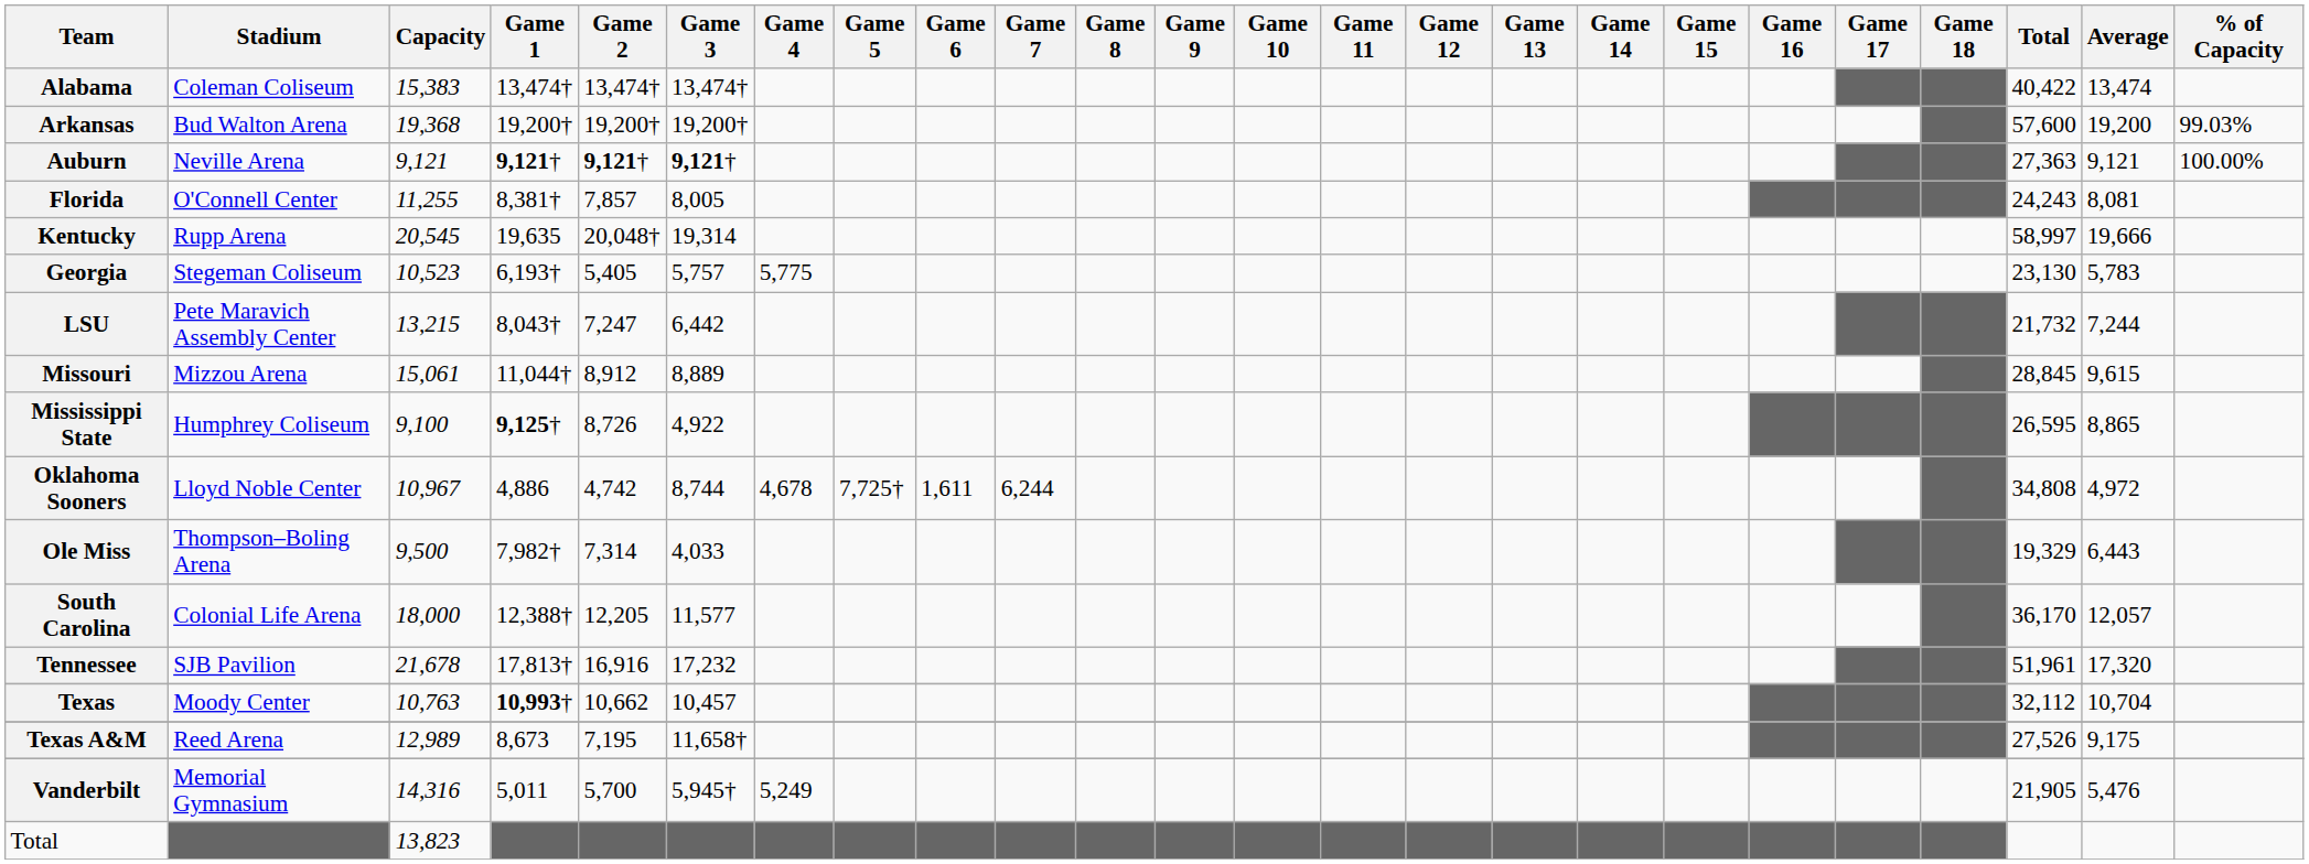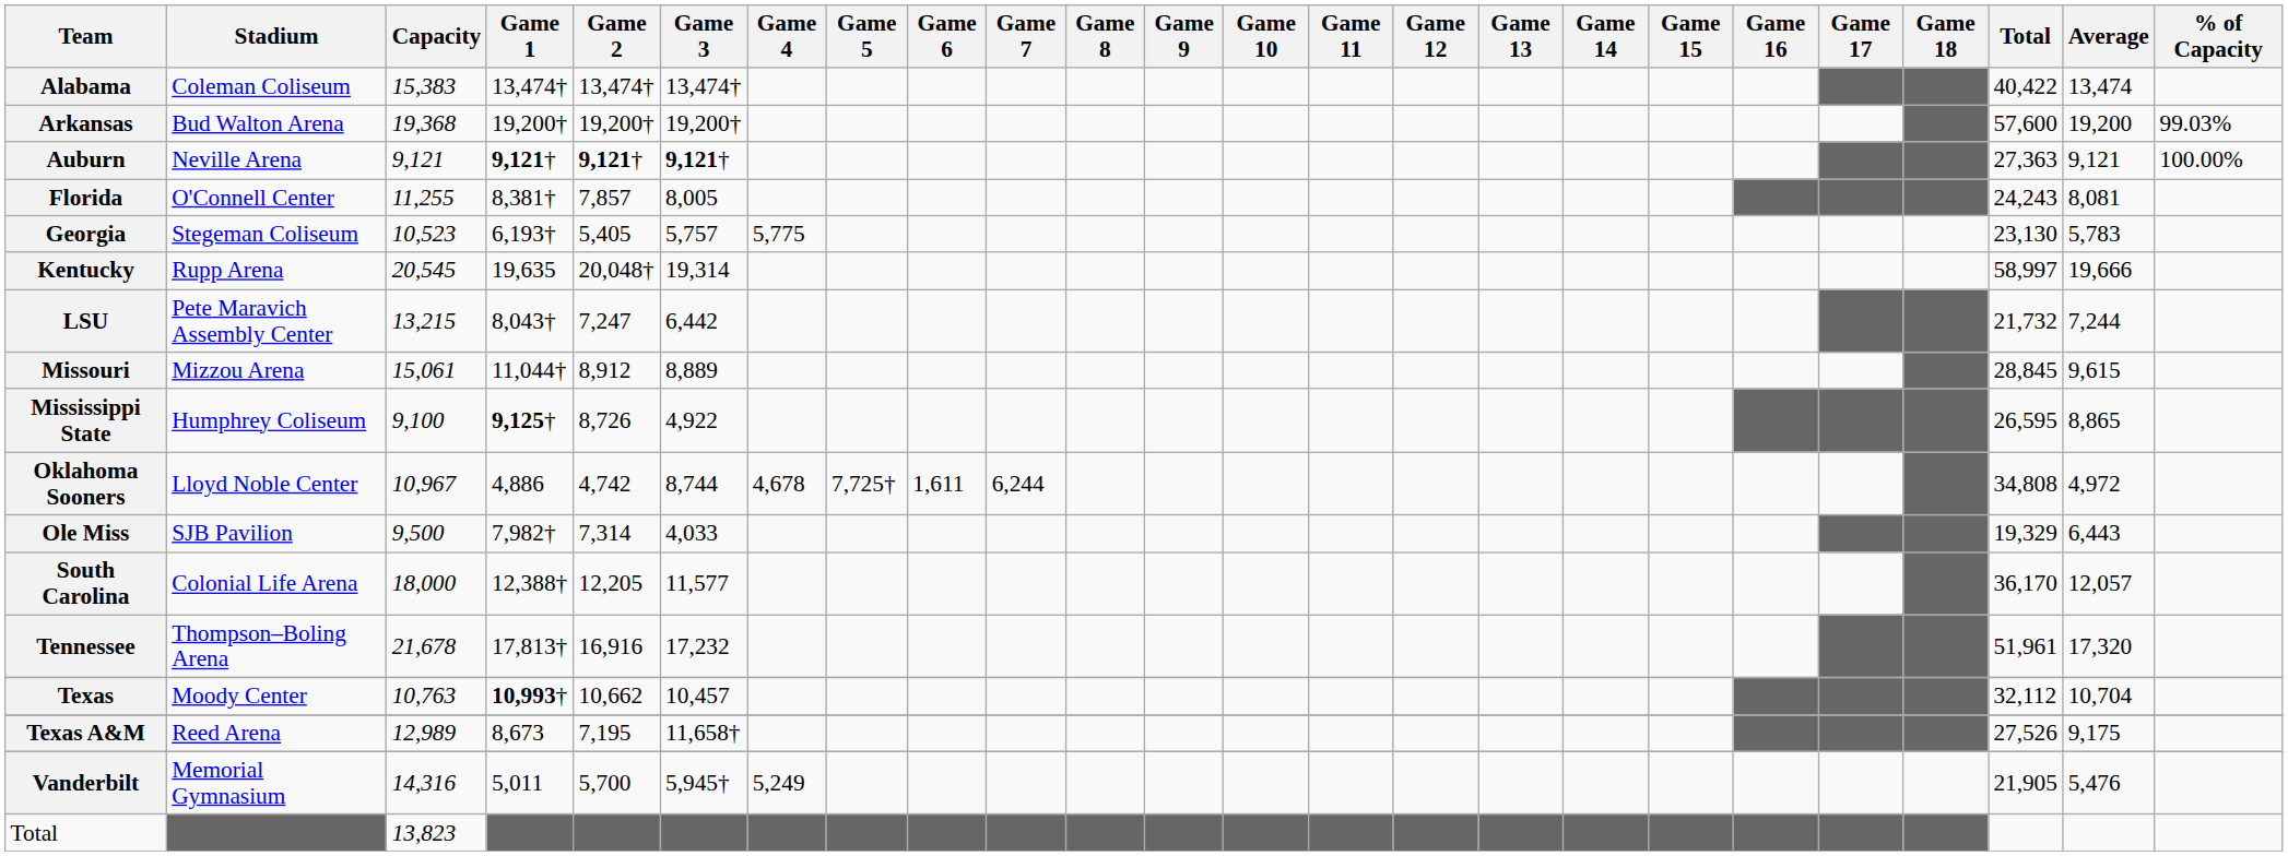 <table class="wikitable">
 <tr>
 <th>Team</th>
 <th>Stadium</th>
 <th>Capacity</th>
 <th>Game 1</th>
 <th>Game 2</th>
 <th>Game 3</th>
 <th>Game 4</th>
 <th>Game 5</th>
 <th>Game 6</th>
 <th>Game 7</th>
 <th>Game 8</th>
 <th>Game 9</th>
 <th>Game 10</th>
 <th>Game 11</th>
 <th>Game 12</th>
 <th>Game 13</th>
 <th>Game 14</th>
 <th>Game 15</th>
 <th>Game 16</th>
 <th>Game 17</th>
 <th>Game 18</th>
 <th>Total</th>
 <th>Average</th>
 <th>% of Capacity</th>
 </tr>
 <tr>
 <th style=>Alabama</th>
 <td><a href='#'>Coleman Coliseum</a></td>
 <td><em>15,383</em></td>
 <td>13,474†</td>
 <td>13,474†</td>
 <td>13,474†</td>
 <td></td>
 <td></td>
 <td></td>
 <td></td>
 <td></td>
 <td></td>
 <td></td>
 <td></td>
 <td></td>
 <td></td>
 <td></td>
 <td></td>
 <td></td>
 <td style="background:#666666;"></td>
 <td style="background:#666666;"></td>
 <td>40,422</td>
 <td>13,474</td>
 <td></td>
 </tr>
 <tr>
 <th style=>Arkansas</th>
 <td><a href='#'>Bud Walton Arena</a></td>
 <td><em>19,368</em></td>
 <td>19,200†</td>
 <td>19,200†</td>
 <td>19,200†</td>
 <td></td>
 <td></td>
 <td></td>
 <td></td>
 <td></td>
 <td></td>
 <td></td>
 <td></td>
 <td></td>
 <td></td>
 <td></td>
 <td></td>
 <td></td>
 <td></td>
 <td style="background:#666666;"></td>
 <td>57,600</td>
 <td>19,200</td>
 <td>99.03%</td>
 </tr>
 <tr>
 <th style=>Auburn</th>
 <td><a href='#'>Neville Arena</a></td>
 <td><em>9,121</em></td>
 <td><strong>9,121</strong>†</td>
 <td><strong>9,121</strong>†</td>
 <td><strong>9,121</strong>†</td>
 <td></td>
 <td></td>
 <td></td>
 <td></td>
 <td></td>
 <td></td>
 <td></td>
 <td></td>
 <td></td>
 <td></td>
 <td></td>
 <td></td>
 <td></td>
 <td style="background:#666666;"></td>
 <td style="background:#666666;"></td>
 <td>27,363</td>
 <td>9,121</td>
 <td>100.00%</td>
 </tr>
 <tr>
 <th style=>Florida</th>
 <td><a href='#'>O'Connell Center</a></td>
 <td><em>11,255</em></td>
 <td>8,381†</td>
 <td>7,857</td>
 <td>8,005</td>
 <td></td>
 <td></td>
 <td></td>
 <td></td>
 <td></td>
 <td></td>
 <td></td>
 <td></td>
 <td></td>
 <td></td>
 <td></td>
 <td></td>
 <td style="background:#666666;"></td>
 <td style="background:#666666;"></td>
 <td style="background:#666666;"></td>
 <td>24,243</td>
 <td>8,081</td>
 <td></td>
 </tr>
 <tr>
+<th style=>Georgia</th>
+<td><a href='#'>Stegeman Coliseum</a></td>
+<td><em>10,523</em></td>
+<td>6,193†</td>
+<td>5,405</td>
+<td>5,757</td>
+<td>5,775</td>
+<td></td>
+<td></td>
+<td></td>
+<td></td>
+<td></td>
+<td></td>
+<td></td>
+<td></td>
+<td></td>
+<td></td>
+<td></td>
+<td></td>
+<td></td>
+<td></td>
+<td>23,130</td>
+<td>5,783</td>
+<td></td>
+</tr>
+<tr>
 <th style=>Kentucky</th>
 <td><a href='#'>Rupp Arena</a></td>
 <td><em>20,545</em></td>
 <td>19,635</td>
 <td>20,048†</td>
 <td>19,314</td>
 <td></td>
 <td></td>
 <td></td>
 <td></td>
 <td></td>
 <td></td>
 <td></td>
 <td></td>
 <td></td>
 <td></td>
 <td></td>
 <td></td>
 <td></td>
 <td></td>
 <td></td>
 <td>58,997</td>
 <td>19,666</td>
-<td></td>
-</tr>
-<tr>
-<th style=>Georgia</th>
-<td><a href='#'>Stegeman Coliseum</a></td>
-<td><em>10,523</em></td>
-<td>6,193†</td>
-<td>5,405</td>
-<td>5,757</td>
-<td>5,775</td>
-<td></td>
-<td></td>
-<td></td>
-<td></td>
-<td></td>
-<td></td>
-<td></td>
-<td></td>
-<td></td>
-<td></td>
-<td></td>
-<td></td>
-<td></td>
-<td></td>
-<td>23,130</td>
-<td>5,783</td>
 <td></td>
 </tr>
 <tr>
 <th style=>LSU</th>
 <td><a href='#'>Pete Maravich Assembly Center</a></td>
 <td><em>13,215</em></td>
 <td>8,043†</td>
 <td>7,247</td>
 <td>6,442</td>
 <td></td>
 <td></td>
 <td></td>
 <td></td>
 <td></td>
 <td></td>
 <td></td>
 <td></td>
 <td></td>
 <td></td>
 <td></td>
 <td></td>
 <td></td>
 <td style="background:#666666;"></td>
 <td style="background:#666666;"></td>
 <td>21,732</td>
 <td>7,244</td>
 <td></td>
 </tr>
 <tr>
 <th style=>Missouri</th>
 <td><a href='#'>Mizzou Arena</a></td>
 <td><em>15,061</em></td>
 <td>11,044†</td>
 <td>8,912</td>
 <td>8,889</td>
 <td></td>
 <td></td>
 <td></td>
 <td></td>
 <td></td>
 <td></td>
 <td></td>
 <td></td>
 <td></td>
 <td></td>
 <td></td>
 <td></td>
 <td></td>
 <td></td>
 <td style="background:#666666;"></td>
 <td>28,845</td>
 <td>9,615</td>
 <td></td>
 </tr>
 <tr>
 <th style=>Mississippi State</th>
 <td><a href='#'>Humphrey Coliseum</a></td>
 <td><em>9,100</em></td>
 <td><strong>9,125</strong>†</td>
 <td>8,726</td>
 <td>4,922</td>
 <td></td>
 <td></td>
 <td></td>
 <td></td>
 <td></td>
 <td></td>
 <td></td>
 <td></td>
 <td></td>
 <td></td>
 <td></td>
 <td></td>
 <td style="background:#666666;"></td>
 <td style="background:#666666;"></td>
 <td style="background:#666666;"></td>
 <td>26,595</td>
 <td>8,865</td>
 <td></td>
 </tr>
 <tr>
 <th style=>Oklahoma Sooners</th>
 <td><a href='#'>Lloyd Noble Center</a></td>
 <td><em>10,967</em></td>
 <td>4,886</td>
 <td>4,742</td>
 <td>8,744</td>
 <td>4,678</td>
 <td>7,725†</td>
 <td>1,611</td>
 <td>6,244</td>
 <td></td>
 <td></td>
 <td></td>
 <td></td>
 <td></td>
 <td></td>
 <td></td>
 <td></td>
 <td></td>
 <td></td>
 <td style="background:#666666;"></td>
 <td>34,808</td>
 <td>4,972</td>
 <td></td>
 </tr>
 <tr>
 <th style=>Ole Miss</th>
-<td><a href='#'>Thompson–Boling Arena</a></td>
+<td><a href='#'>SJB Pavilion</a></td>
 <td><em>9,500</em></td>
 <td>7,982†</td>
 <td>7,314</td>
 <td>4,033</td>
 <td></td>
 <td></td>
 <td></td>
 <td></td>
 <td></td>
 <td></td>
 <td></td>
 <td></td>
 <td></td>
 <td></td>
 <td></td>
 <td></td>
 <td></td>
 <td style="background:#666666;"></td>
 <td style="background:#666666;"></td>
 <td>19,329</td>
 <td>6,443</td>
 <td></td>
 </tr>
 <tr>
 <th style=>South Carolina</th>
 <td><a href='#'>Colonial Life Arena</a></td>
 <td><em>18,000</em></td>
 <td>12,388†</td>
 <td>12,205</td>
 <td>11,577</td>
 <td></td>
 <td></td>
 <td></td>
 <td></td>
 <td></td>
 <td></td>
 <td></td>
 <td></td>
 <td></td>
 <td></td>
 <td></td>
 <td></td>
 <td></td>
 <td></td>
 <td style="background:#666666;"></td>
 <td>36,170</td>
 <td>12,057</td>
 <td></td>
 </tr>
 <tr>
 <th style=>Tennessee</th>
-<td><a href='#'>SJB Pavilion</a></td>
+<td><a href='#'>Thompson–Boling Arena</a></td>
 <td><em>21,678</em></td>
 <td>17,813†</td>
 <td>16,916</td>
 <td>17,232</td>
 <td></td>
 <td></td>
 <td></td>
 <td></td>
 <td></td>
 <td></td>
 <td></td>
 <td></td>
 <td></td>
 <td></td>
 <td></td>
 <td></td>
 <td></td>
 <td style="background:#666666;"></td>
 <td style="background:#666666;"></td>
 <td>51,961</td>
 <td>17,320</td>
 <td></td>
 </tr>
 <tr>
 </tr>
 <tr>
 <th style=>Texas</th>
 <td><a href='#'>Moody Center</a></td>
 <td><em>10,763</em></td>
 <td><strong>10,993</strong>†</td>
 <td>10,662</td>
 <td>10,457</td>
 <td></td>
 <td></td>
 <td></td>
 <td></td>
 <td></td>
 <td></td>
 <td></td>
 <td></td>
 <td></td>
 <td></td>
 <td></td>
 <td></td>
 <td style="background:#666666;"></td>
 <td style="background:#666666;"></td>
 <td style="background:#666666;"></td>
 <td>32,112</td>
 <td>10,704</td>
 <td></td>
 </tr>
 <tr>
 </tr>
 <tr>
 <th style=>Texas A&M</th>
 <td><a href='#'>Reed Arena</a></td>
 <td><em>12,989</em></td>
 <td>8,673</td>
 <td>7,195</td>
 <td>11,658†</td>
 <td></td>
 <td></td>
 <td></td>
 <td></td>
 <td></td>
 <td></td>
 <td></td>
 <td></td>
 <td></td>
 <td></td>
 <td></td>
 <td></td>
 <td style="background:#666666;"></td>
 <td style="background:#666666;"></td>
 <td style="background:#666666;"></td>
 <td>27,526</td>
 <td>9,175</td>
 <td></td>
 </tr>
 <tr>
 </tr>
 <tr>
 <th style=>Vanderbilt</th>
 <td><a href='#'>Memorial Gymnasium</a></td>
 <td><em>14,316</em></td>
 <td>5,011</td>
 <td>5,700</td>
 <td>5,945†</td>
 <td>5,249</td>
 <td></td>
 <td></td>
 <td></td>
 <td></td>
 <td></td>
 <td></td>
 <td></td>
 <td></td>
 <td></td>
 <td></td>
 <td></td>
 <td></td>
 <td></td>
 <td></td>
 <td>21,905</td>
 <td>5,476</td>
 <td></td>
 </tr>
 <tr>
 <td>Total</td>
 <td style="background:#666666;"></td>
 <td><em>13,823</em></td>
 <td style="background:#666666;"></td>
 <td style="background:#666666;"></td>
 <td style="background:#666666;"></td>
 <td style="background:#666666;"></td>
 <td style="background:#666666;"></td>
 <td style="background:#666666;"></td>
 <td style="background:#666666;"></td>
 <td style="background:#666666;"></td>
 <td style="background:#666666;"></td>
 <td style="background:#666666;"></td>
 <td style="background:#666666;"></td>
 <td style="background:#666666;"></td>
 <td style="background:#666666;"></td>
 <td style="background:#666666;"></td>
 <td style="background:#666666;"></td>
 <td style="background:#666666;"></td>
 <td style="background:#666666;"></td>
 <td style="background:#666666;"></td>
 <td></td>
 <td></td>
 <td></td>
 </tr>
 <tr>
 </tr>
 </table>
